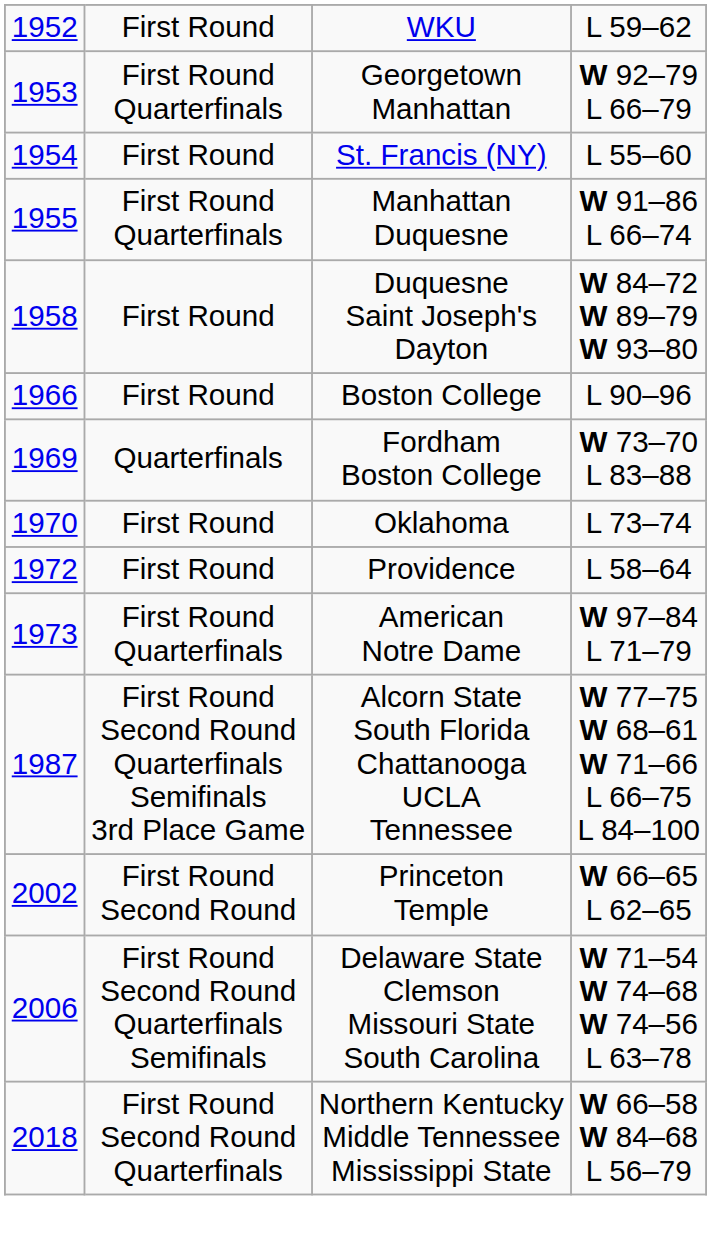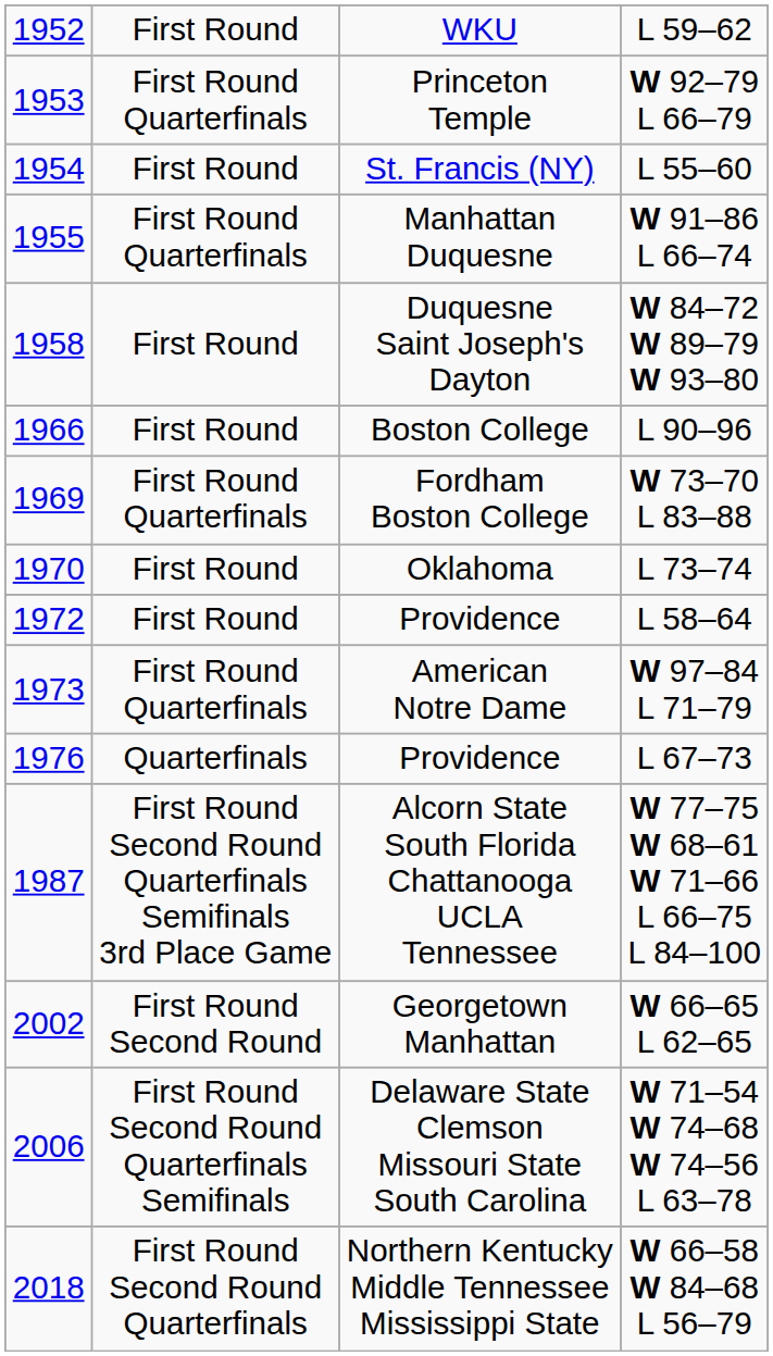 <table class="wikitable">
 <tr style="text-align:center;">
 <td><a href='#'>1952</a></td>
 <td>First Round</td>
 <td><a href='#'>WKU</a></td>
 <td>L 59–62</td>
 </tr>
 <tr style="text-align:center;">
 <td><a href='#'>1953</a></td>
 <td>First Round<br>Quarterfinals</td>
-<td>Georgetown<br>Manhattan</td>
+<td>Princeton<br>Temple</td>
 <td><strong>W</strong> 92–79<br>L 66–79</td>
 </tr>
 <tr style="text-align:center;">
 <td><a href='#'>1954</a></td>
 <td>First Round</td>
 <td><a href='#'>St. Francis (NY)</a></td>
 <td>L 55–60</td>
 </tr>
 <tr style="text-align:center;">
 <td><a href='#'>1955</a></td>
 <td>First Round<br>Quarterfinals</td>
 <td>Manhattan<br>Duquesne</td>
 <td><strong>W</strong> 91–86<br>L 66–74</td>
 </tr>
 <tr style="text-align:center;">
 <td><a href='#'>1958</a></td>
 <td>First Round</td>
 <td>Duquesne<br>Saint Joseph's<br>Dayton</td>
 <td><strong>W</strong> 84–72<br><strong>W</strong> 89–79<br><strong>W</strong> 93–80</td>
 </tr>
 <tr style="text-align:center;">
 <td><a href='#'>1966</a></td>
 <td>First Round</td>
 <td>Boston College</td>
 <td>L 90–96</td>
 </tr>
 <tr style="text-align:center;">
 <td><a href='#'>1969</a></td>
-<td>Quarterfinals</td>
+<td>First Round<br>Quarterfinals</td>
 <td>Fordham<br>Boston College</td>
 <td><strong>W</strong> 73–70<br>L 83–88</td>
 </tr>
 <tr style="text-align:center;">
 <td><a href='#'>1970</a></td>
 <td>First Round</td>
 <td>Oklahoma</td>
 <td>L 73–74</td>
 </tr>
 <tr style="text-align:center;">
 <td><a href='#'>1972</a></td>
 <td>First Round</td>
 <td>Providence</td>
 <td>L 58–64</td>
 </tr>
 <tr style="text-align:center;">
 <td><a href='#'>1973</a></td>
 <td>First Round<br>Quarterfinals</td>
 <td>American<br>Notre Dame</td>
 <td><strong>W</strong> 97–84<br>L 71–79</td>
 </tr>
 <tr style="text-align:center;">
+<td><a href='#'>1976</a></td>
+<td>Quarterfinals</td>
+<td>Providence</td>
+<td>L 67–73</td>
+</tr>
+<tr style="text-align:center;">
 <td><a href='#'>1987</a></td>
 <td>First Round<br>Second Round<br>Quarterfinals<br>Semifinals<br>3rd Place Game</td>
 <td>Alcorn State<br>South Florida<br>Chattanooga<br>UCLA<br>Tennessee</td>
 <td><strong>W</strong> 77–75<br><strong>W</strong> 68–61<br><strong>W</strong> 71–66<br>L 66–75<br>L 84–100</td>
 </tr>
 <tr style="text-align:center;">
 <td><a href='#'>2002</a></td>
 <td>First Round<br>Second Round</td>
-<td>Princeton<br>Temple</td>
+<td>Georgetown<br>Manhattan</td>
 <td><strong>W</strong> 66–65<br>L 62–65</td>
 </tr>
 <tr style="text-align:center;">
 <td><a href='#'>2006</a></td>
 <td>First Round<br>Second Round<br>Quarterfinals<br>Semifinals</td>
 <td>Delaware State<br>Clemson<br>Missouri State<br>South Carolina</td>
 <td><strong>W</strong> 71–54<br><strong>W</strong> 74–68<br><strong>W</strong> 74–56<br>L 63–78</td>
 </tr>
 <tr style="text-align:center;">
 <td><a href='#'>2018</a></td>
 <td>First Round<br>Second Round<br>Quarterfinals</td>
 <td>Northern Kentucky<br>Middle Tennessee<br>Mississippi State</td>
 <td><strong>W</strong> 66–58<br><strong>W</strong> 84–68<br>L 56–79</td>
 </tr>
 </table>
